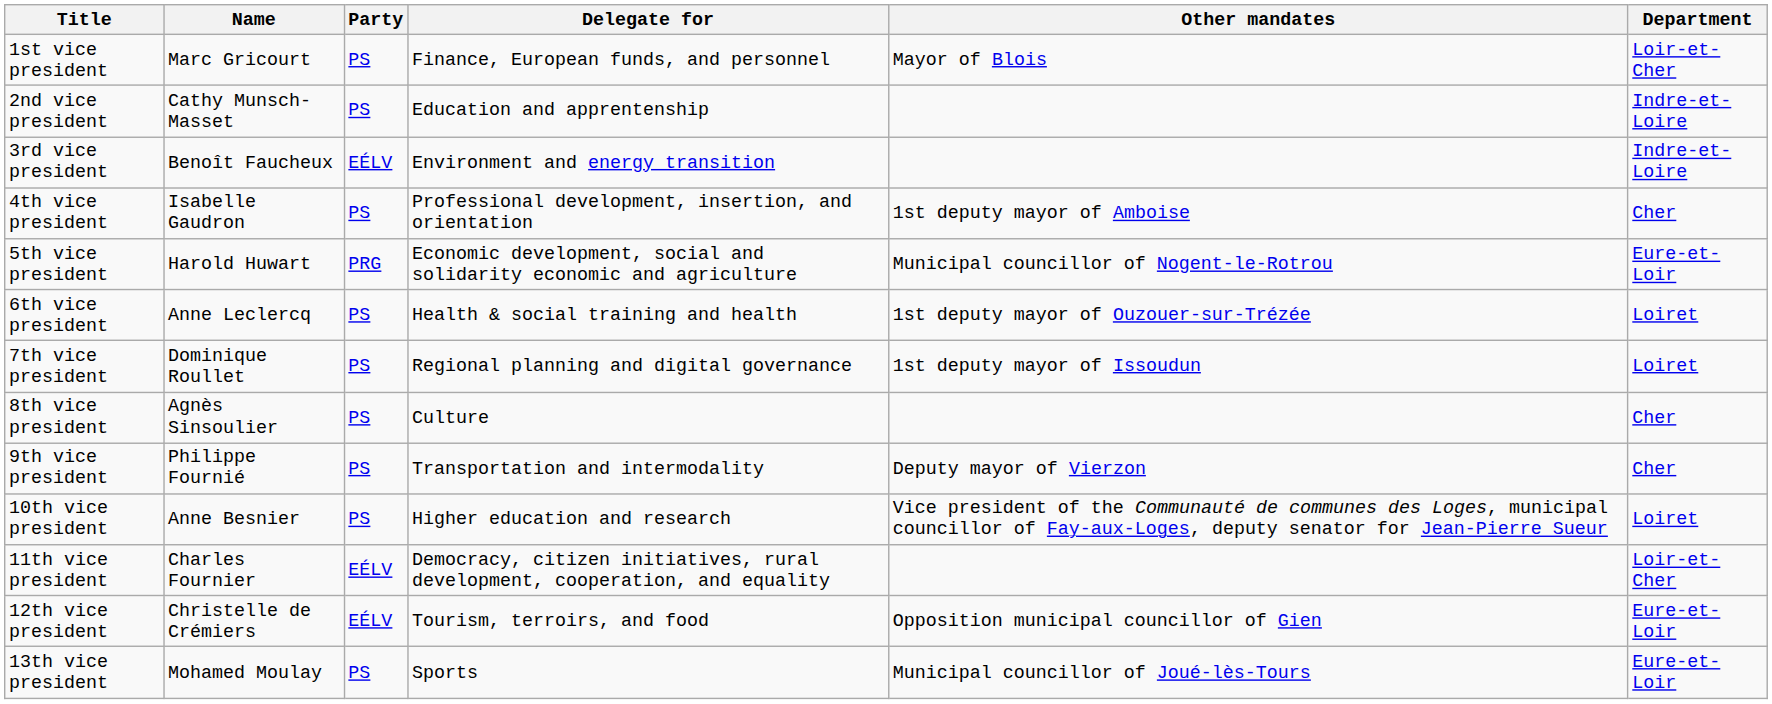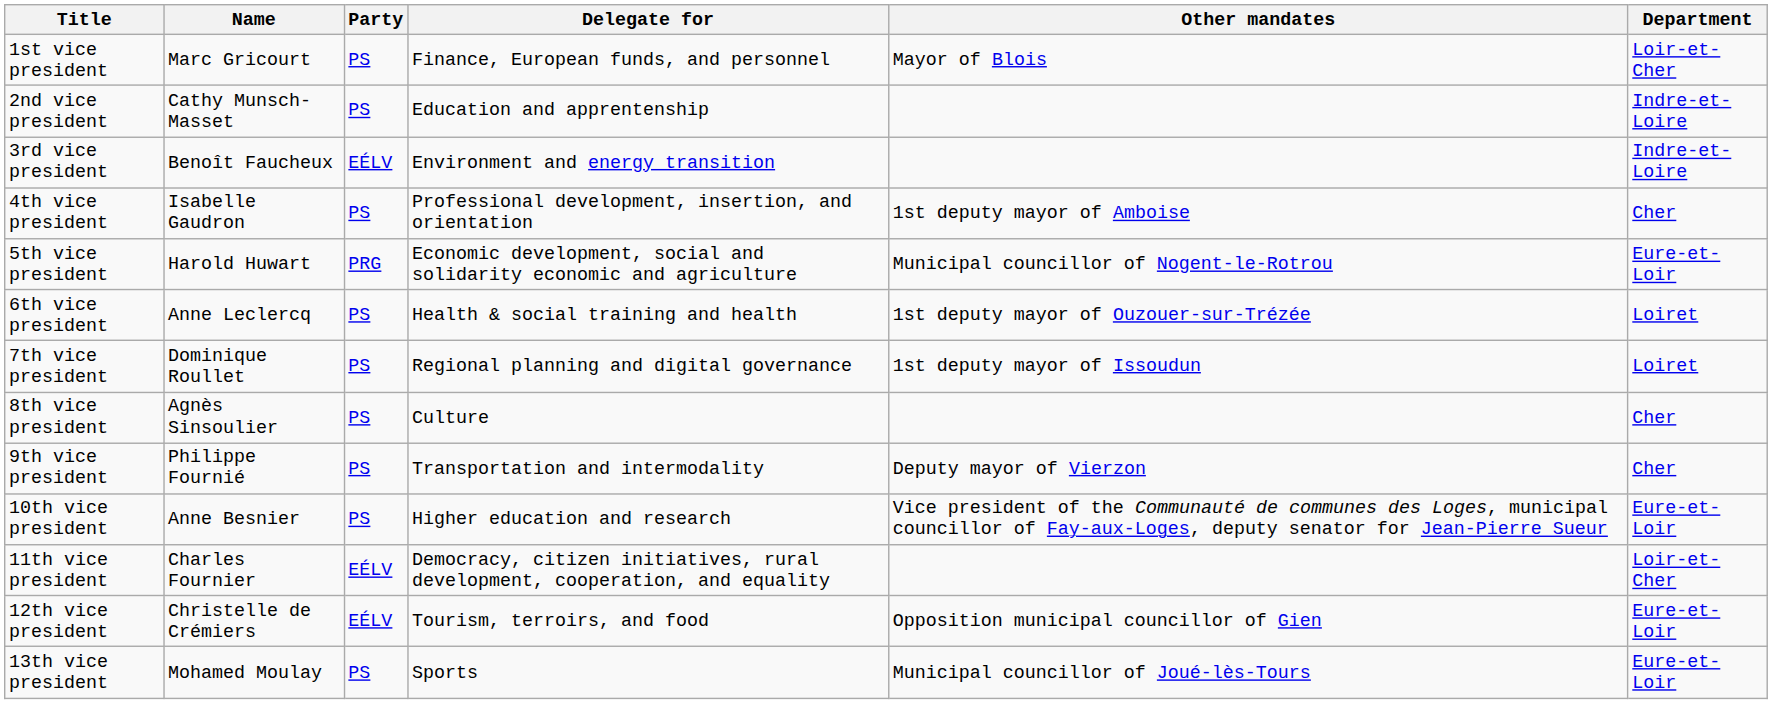 <table class="wikitable">
 <tr>
 <th>Title</th>
 <th>Name</th>
 <th>Party</th>
 <th>Delegate for</th>
 <th>Other mandates</th>
 <th>Department</th>
 </tr>
 <tr>
 <td>1st vice president</td>
 <td>Marc Gricourt</td>
 <td><a href='#'>PS</a></td>
 <td>Finance, European funds, and personnel</td>
 <td>Mayor of <a href='#'>Blois</a></td>
 <td><a href='#'>Loir-et-Cher</a></td>
 </tr>
 <tr>
 <td>2nd vice president</td>
 <td>Cathy Munsch-Masset</td>
 <td><a href='#'>PS</a></td>
 <td>Education and apprentenship</td>
 <td></td>
 <td><a href='#'>Indre-et-Loire</a></td>
 </tr>
 <tr>
 <td>3rd vice president</td>
 <td>Benoît Faucheux</td>
 <td><a href='#'>EÉLV</a></td>
 <td>Environment and <a href='#'>energy transition</a></td>
 <td></td>
 <td><a href='#'>Indre-et-Loire</a></td>
 </tr>
 <tr>
 <td>4th vice president</td>
 <td>Isabelle Gaudron</td>
 <td><a href='#'>PS</a></td>
 <td>Professional development, insertion, and orientation</td>
 <td>1st deputy mayor of <a href='#'>Amboise</a></td>
 <td><a href='#'>Cher</a></td>
 </tr>
 <tr>
 <td>5th vice president</td>
 <td>Harold Huwart</td>
 <td><a href='#'>PRG</a></td>
 <td>Economic development, social and solidarity economic and agriculture</td>
 <td>Municipal councillor of <a href='#'>Nogent-le-Rotrou</a></td>
 <td><a href='#'>Eure-et-Loir</a></td>
 </tr>
 <tr>
 <td>6th vice president</td>
 <td>Anne Leclercq</td>
 <td><a href='#'>PS</a></td>
 <td>Health & social training and health</td>
 <td>1st deputy mayor of <a href='#'>Ouzouer-sur-Trézée</a></td>
 <td><a href='#'>Loiret</a></td>
 </tr>
 <tr>
 <td>7th vice president</td>
 <td>Dominique Roullet</td>
 <td><a href='#'>PS</a></td>
 <td>Regional planning and digital governance</td>
 <td>1st deputy mayor of <a href='#'>Issoudun</a></td>
 <td><a href='#'>Loiret</a></td>
 </tr>
 <tr>
 <td>8th vice president</td>
 <td>Agnès Sinsoulier</td>
 <td><a href='#'>PS</a></td>
 <td>Culture</td>
 <td></td>
 <td><a href='#'>Cher</a></td>
 </tr>
 <tr>
 <td>9th vice president</td>
 <td>Philippe Fournié</td>
 <td><a href='#'>PS</a></td>
 <td>Transportation and intermodality</td>
 <td>Deputy mayor of <a href='#'>Vierzon</a></td>
 <td><a href='#'>Cher</a></td>
 </tr>
 <tr>
 <td>10th vice president</td>
 <td>Anne Besnier</td>
 <td><a href='#'>PS</a></td>
 <td>Higher education and research</td>
 <td>Vice president of the <em>Communauté de communes des Loges</em>, municipal councillor of <a href='#'>Fay-aux-Loges</a>, deputy senator for <a href='#'>Jean-Pierre Sueur</a></td>
-<td><a href='#'>Loiret</a></td>
+<td><a href='#'>Eure-et-Loir</a></td>
 </tr>
 <tr>
 <td>11th vice president</td>
 <td>Charles Fournier</td>
 <td><a href='#'>EÉLV</a></td>
 <td>Democracy, citizen initiatives, rural development, cooperation, and equality</td>
 <td></td>
 <td><a href='#'>Loir-et-Cher</a></td>
 </tr>
 <tr>
 <td>12th vice president</td>
 <td>Christelle de Crémiers</td>
 <td><a href='#'>EÉLV</a></td>
 <td>Tourism, terroirs, and food</td>
 <td>Opposition municipal councillor of <a href='#'>Gien</a></td>
 <td><a href='#'>Eure-et-Loir</a></td>
 </tr>
 <tr>
 <td>13th vice president</td>
 <td>Mohamed Moulay</td>
 <td><a href='#'>PS</a></td>
 <td>Sports</td>
 <td>Municipal councillor of <a href='#'>Joué-lès-Tours</a></td>
 <td><a href='#'>Eure-et-Loir</a></td>
 </tr>
 </table>
